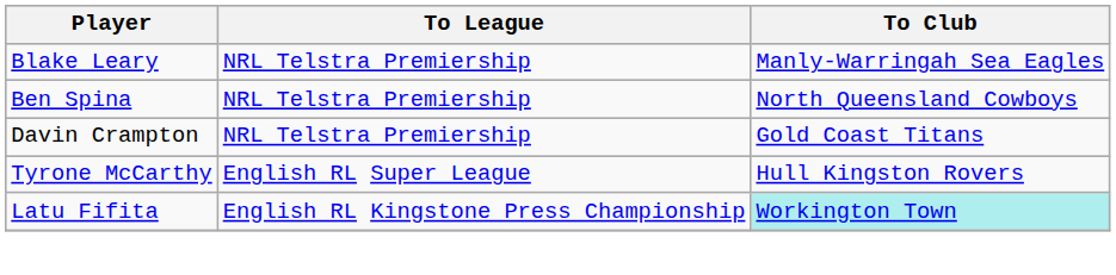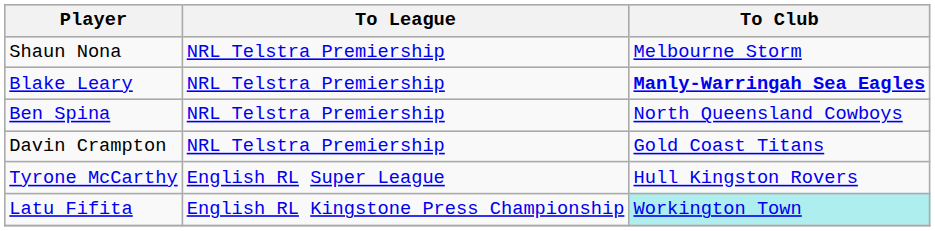 <table class="wikitable" style="font-size:90%">
 <tr bgcolor="#efefef">
 <th width=" ">Player</th>
 <th width=" ">To League</th>
 <th width=" ">To Club</th>
 </tr>
 <tr>
+<td> Shaun Nona</td>
+<td><a href='#'>NRL Telstra Premiership</a></td>
+<td> <a href='#'>Melbourne Storm</a></td>
+</tr>
+<tr>
 <td> <a href='#'>Blake Leary</a></td>
 <td><a href='#'>NRL Telstra Premiership</a></td>
-<td> <a href='#'>Manly-Warringah Sea Eagles</a></td>
+<td><strong> <a href='#'>Manly-Warringah Sea Eagles</a></strong></td>
 </tr>
 <tr>
 <td> <a href='#'>Ben Spina</a></td>
 <td><a href='#'>NRL Telstra Premiership</a></td>
 <td> <a href='#'>North Queensland Cowboys</a></td>
 </tr>
 <tr>
 <td> Davin Crampton</td>
 <td><a href='#'>NRL Telstra Premiership</a></td>
 <td> <a href='#'>Gold Coast Titans</a></td>
 </tr>
 <tr>
 <td> <a href='#'>Tyrone McCarthy</a></td>
 <td><a href='#'>English RL</a> <a href='#'>Super League</a></td>
 <td> <a href='#'>Hull Kingston Rovers</a></td>
 </tr>
 <tr>
 <td> <a href='#'>Latu Fifita</a></td>
 <td><a href='#'>English RL</a> <a href='#'>Kingstone Press Championship</a></td>
 <td style="background: paleturquoise;"> <a href='#'>Workington Town</a></td>
 </tr>
 <tr>
 </tr>
 </table>
